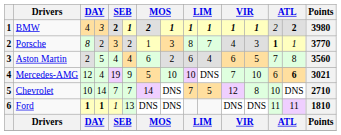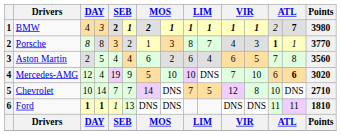 <table class="wikitable" style="font-size:85%; text-align:center">
 <tr>
 <th></th>
 <th>Drivers</th>
 <th colspan=2><a href='#'>DAY</a><br></th>
 <th colspan=2><a href='#'>SEB</a><br></th>
 <th colspan=2><a href='#'>MOS</a><br></th>
 <th colspan=2><a href='#'>LIM</a><br></th>
 <th colspan=2><a href='#'>VIR</a><br></th>
 <th colspan=2><a href='#'>ATL</a><br></th>
 <th>Points</th>
 </tr>
 <tr>
 <th>1</th>
 <td align=left nowrap> <a href='#'>BMW</a></td>
 <td style="background:#ffdf9f;">4</td>
 <td style="background:#ffdf9f;"><em>3</em></td>
 <td style="background:#dfdfdf;"><strong>2</strong></td>
 <td style="background:#ffffbf;"><strong><em>1</em></strong></td>
 <td style="background:#dfdfdf;"><strong><em>2</em></strong></td>
 <td style="background:#ffffbf;"><strong><em>1</em></strong></td>
 <td style="background:#ffffbf;"><strong><em>1</em></strong></td>
 <td style="background:#ffffbf;"><strong><em>1</em></strong></td>
 <td style="background:#ffffbf;"><strong><em>1</em></strong></td>
 <td style="background:#ffffbf;"><strong><em>1</em></strong></td>
 <td style="background:#dfdfdf;"><em>2</em></td>
-<td style="background:#dfdfdf;"><strong>2</strong></td>
+<td style="background:#dfdfdf;"><strong>7</strong></td>
 <th>3980</th>
 </tr>
 <tr>
 <th>2</th>
 <td align=left nowrap> <a href='#'>Porsche</a></td>
 <td style="background:#dfffdf;"><em>8</em></td>
-<td style="background:#dfdfdf;">2</td>
+<td style="background:#dfdfdf;">8</td>
 <td style="background:#ffdf9f;">3</td>
 <td style="background:#dfdfdf;">2</td>
 <td style="background:#ffffbf;">1</td>
 <td style="background:#ffdf9f;">3</td>
 <td style="background:#dfffdf;">8</td>
 <td style="background:#dfffdf;">7</td>
 <td style="background:#dfdfdf;">4</td>
 <td style="background:#dfdfdf;">3</td>
 <td style="background:#ffffbf;"><strong>1</strong></td>
 <td style="background:#ffffbf;"><em>1</em></td>
 <th>3770</th>
 </tr>
 <tr>
 <th>3</th>
 <td align=left nowrap> <a href='#'>Aston Martin</a></td>
 <td style="background:#dfdfdf;">2</td>
 <td style="background:#dfffdf;">5</td>
 <td style="background:#dfffdf;">4</td>
 <td style="background:#ffdf9f;">4</td>
 <td style="background:#dfffdf;">6</td>
 <td style="background:#dfdfdf;">2</td>
 <td style="background:#dfdfdf;">6</td>
 <td style="background:#dfdfdf;">4</td>
 <td style="background:#ffdf9f;">6</td>
 <td style="background:#ffdf9f;">5</td>
 <td style="background:#dfffdf;">7</td>
 <td style="background:#dfffdf;">8</td>
 <th>3560</th>
 </tr>
 <tr>
 <th>4</th>
 <td align=left nowrap> <a href='#'>Mercedes-AMG</a></td>
 <td style="background:#dfffdf;">12</td>
 <td style="background:#dfffdf;">4</td>
 <td style="background:#efcfff;">19</td>
 <td style="background:#dfffdf;">9</td>
 <td style="background:#ffdf9f;">5</td>
 <td style="background:#dfffdf;">10</td>
 <td style="background:#efcfff;">10</td>
 <td style="background:#ffffff;">DNS</td>
 <td style="background:#dfffdf;">7</td>
 <td style="background:#dfffdf;">10</td>
 <td style="background:#ffdf9f;">6</td>
 <td style="background:#ffdf9f;"><strong>6</strong></td>
-<th>3021</th>
+<th>3020</th>
 </tr>
 <tr>
 <th>5</th>
 <td align=left nowrap> <a href='#'>Chevrolet</a></td>
 <td style="background:#dfffdf;">10</td>
 <td style="background:#dfffdf;">14</td>
 <td style="background:#dfffdf;">7</td>
 <td style="background:#dfffdf;">7</td>
 <td style="background:#efcfff;">14</td>
 <td style="background:#ffffff;">DNS</td>
 <td style="background:#ffdf9f;">7</td>
 <td style="background:#ffdf9f;">5</td>
 <td style="background:#efcfff;">12</td>
 <td style="background:#dfffdf;">8</td>
 <td style="background:#dfffdf;">10</td>
 <td style="background:#ffffff;">DNS</td>
 <th>2710</th>
 </tr>
 <tr>
 <th>6</th>
 <td align=left nowrap> <a href='#'>Ford</a></td>
 <td style="background:#ffffbf;"><strong>1</strong></td>
 <td style="background:#ffffbf;"><strong>1</strong></td>
 <td style="background:#ffffbf;"><em>1</em></td>
 <td style="background:#dfffdf;">13</td>
 <td style="background:#ffffff;">DNS</td>
 <td style="background:#ffffff;">DNS</td>
 <td></td>
 <td></td>
 <td style="background:#ffffff;">DNS</td>
 <td style="background:#ffffff;">DNS</td>
 <td style="background:#dfffdf;">11</td>
 <td style="background:#efcfff;">11</td>
 <th>1810</th>
 </tr>
 <tr>
 <th></th>
 <th>Drivers</th>
 <th colspan=2><a href='#'>DAY</a><br></th>
 <th colspan=2><a href='#'>SEB</a><br></th>
 <th colspan=2><a href='#'>MOS</a><br></th>
 <th colspan=2><a href='#'>LIM</a><br></th>
 <th colspan=2><a href='#'>VIR</a><br></th>
 <th colspan=2><a href='#'>ATL</a><br></th>
 <th>Points</th>
 </tr>
 <tr>
 </tr>
 </table>
